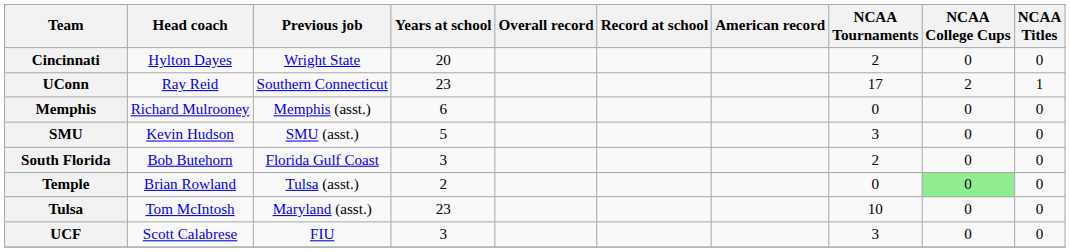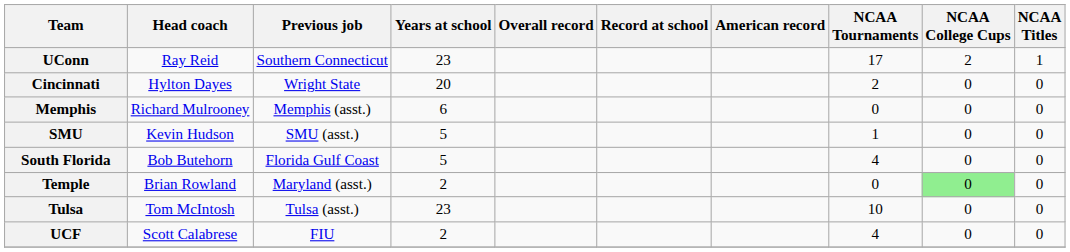 <table class="wikitable sortable" style="text-align: center;font-size:90%;">
 <tr>
 <th width="110">Team</th>
 <th>Head coach</th>
 <th>Previous job</th>
 <th>Years at school</th>
 <th>Overall record</th>
 <th>Record at school</th>
 <th>American record</th>
 <th>NCAA<br>Tournaments</th>
 <th>NCAA<br>College Cups</th>
 <th>NCAA<br>Titles</th>
 </tr>
 <tr>
+<th style=>UConn</th>
+<td><a href='#'>Ray Reid</a></td>
+<td><a href='#'>Southern Connecticut</a></td>
+<td>23</td>
+<td></td>
+<td></td>
+<td></td>
+<td>17</td>
+<td>2</td>
+<td>1</td>
+</tr>
+<tr>
 <th style=>Cincinnati</th>
 <td><a href='#'>Hylton Dayes</a></td>
 <td><a href='#'>Wright State</a></td>
 <td>20</td>
 <td></td>
 <td></td>
 <td></td>
 <td>2</td>
 <td>0</td>
 <td>0</td>
-</tr>
-<tr>
-<th style=>UConn</th>
-<td><a href='#'>Ray Reid</a></td>
-<td><a href='#'>Southern Connecticut</a></td>
-<td>23</td>
-<td></td>
-<td></td>
-<td></td>
-<td>17</td>
-<td>2</td>
-<td>1</td>
 </tr>
 <tr>
 <th style=>Memphis</th>
 <td><a href='#'>Richard Mulrooney</a></td>
 <td><a href='#'>Memphis</a> (asst.)</td>
 <td>6</td>
 <td></td>
 <td></td>
 <td></td>
 <td>0</td>
 <td>0</td>
 <td>0</td>
 </tr>
 <tr>
 <th style=>SMU</th>
 <td><a href='#'>Kevin Hudson</a></td>
 <td><a href='#'>SMU</a> (asst.)</td>
 <td>5</td>
 <td></td>
 <td></td>
 <td></td>
-<td>3</td>
+<td>1</td>
 <td>0</td>
 <td>0</td>
 </tr>
 <tr>
 <th style=>South Florida</th>
 <td><a href='#'>Bob Butehorn</a></td>
 <td><a href='#'>Florida Gulf Coast</a></td>
-<td>3</td>
+<td>5</td>
 <td></td>
 <td></td>
 <td></td>
-<td>2</td>
+<td>4</td>
 <td>0</td>
 <td>0</td>
 </tr>
 <tr>
 <th style=>Temple</th>
 <td><a href='#'>Brian Rowland</a></td>
-<td><a href='#'>Tulsa</a> (asst.)</td>
+<td><a href='#'>Maryland</a> (asst.)</td>
 <td>2</td>
 <td></td>
 <td></td>
 <td></td>
 <td>0</td>
 <td style="background: lightgreen;">0</td>
 <td>0</td>
 </tr>
 <tr>
 <th style=>Tulsa</th>
 <td><a href='#'>Tom McIntosh</a></td>
-<td><a href='#'>Maryland</a> (asst.)</td>
+<td><a href='#'>Tulsa</a> (asst.)</td>
 <td>23</td>
 <td></td>
 <td></td>
 <td></td>
 <td>10</td>
 <td>0</td>
 <td>0</td>
 </tr>
 <tr>
 <th style=>UCF</th>
 <td><a href='#'>Scott Calabrese</a></td>
 <td><a href='#'>FIU</a></td>
-<td>3</td>
+<td>2</td>
 <td></td>
 <td></td>
 <td></td>
-<td>3</td>
+<td>4</td>
 <td>0</td>
 <td>0</td>
 </tr>
 <tr>
 </tr>
 </table>
